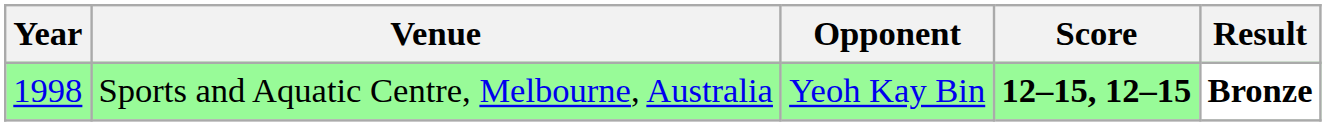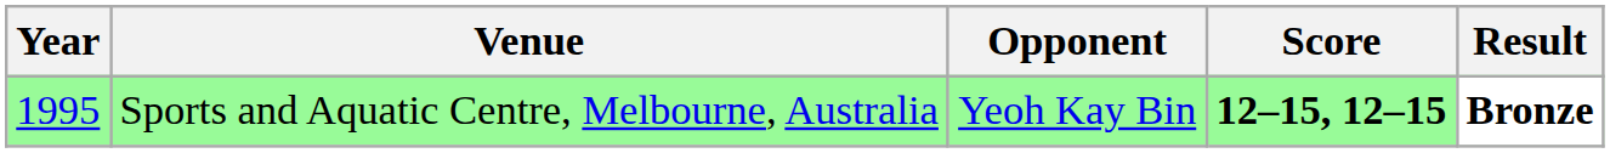 <table class="sortable wikitable" style="font-size: 90%;">
 <tr>
 <th>Year</th>
 <th>Venue</th>
 <th>Opponent</th>
 <th>Score</th>
 <th>Result</th>
 </tr>
 <tr style="background:#98FB98">
-<td style="text-align:center;"><a href='#'>1998</a></td>
+<td style="text-align:center;"><a href='#'>1995</a></td>
 <td style="text-align:left;">Sports and Aquatic Centre, <a href='#'>Melbourne</a>, <a href='#'>Australia</a></td>
 <td style="text-align:left;"> <a href='#'>Yeoh Kay Bin</a></td>
 <td style="text-align:left;"><strong>12–15, 12–15</strong></td>
 <td style="text-align:left; background:white"> <strong>Bronze</strong></td>
 </tr>
 </table>
